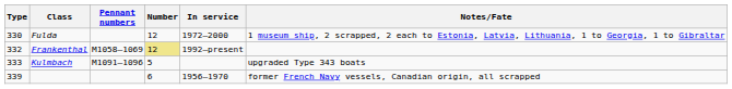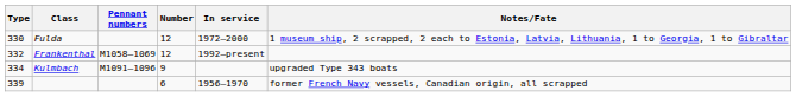 <table class="wikitable">
 <tr>
 <th scope="col">Type</th>
 <th scope="col">Class</th>
 <th scope="col"><a href='#'>Pennant<br>numbers</a></th>
 <th scope="col">Number</th>
 <th scope="col">In service</th>
 <th scope="col">Notes/Fate</th>
 </tr>
 <tr>
 <td>330</td>
 <td><em>Fulda</em></td>
 <td></td>
 <td>12</td>
 <td>1972–2000</td>
 <td>1 <a href='#'>museum ship</a>,  2 scrapped, 2 each to <a href='#'>Estonia</a>, <a href='#'>Latvia</a>, <a href='#'>Lithuania</a>, 1 to <a href='#'>Georgia</a>, 1 to <a href='#'>Gibraltar</a></td>
 </tr>
 <tr>
 <td>332</td>
 <td><a href='#'><em>Frankenthal</em></a></td>
 <td>M1058–1069</td>
-<td style="background: khaki;">12</td>
+<td>12</td>
 <td>1992–present</td>
 <td></td>
 </tr>
 <tr>
-<td>333</td>
+<td>334</td>
 <td><a href='#'><em>Kulmbach</em></a></td>
 <td>M1091–1096</td>
-<td>5</td>
+<td>9</td>
 <td></td>
 <td>upgraded Type 343 boats</td>
 </tr>
 <tr>
 <td>339</td>
 <td></td>
 <td></td>
 <td>6</td>
 <td>1956–1970</td>
 <td>former <a href='#'>French Navy</a> vessels, Canadian origin, all scrapped</td>
 </tr>
 </table>
